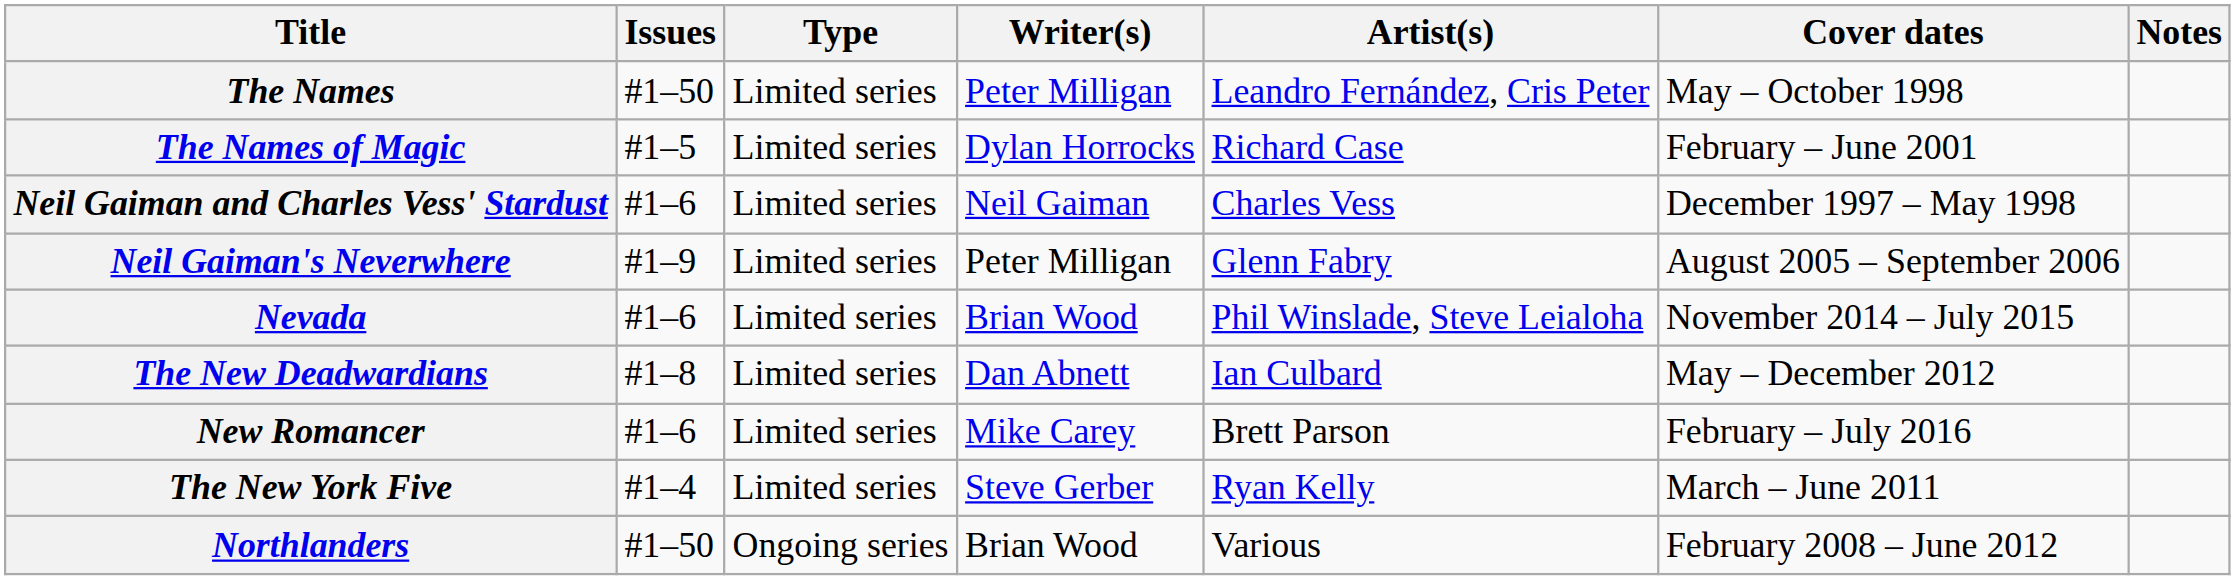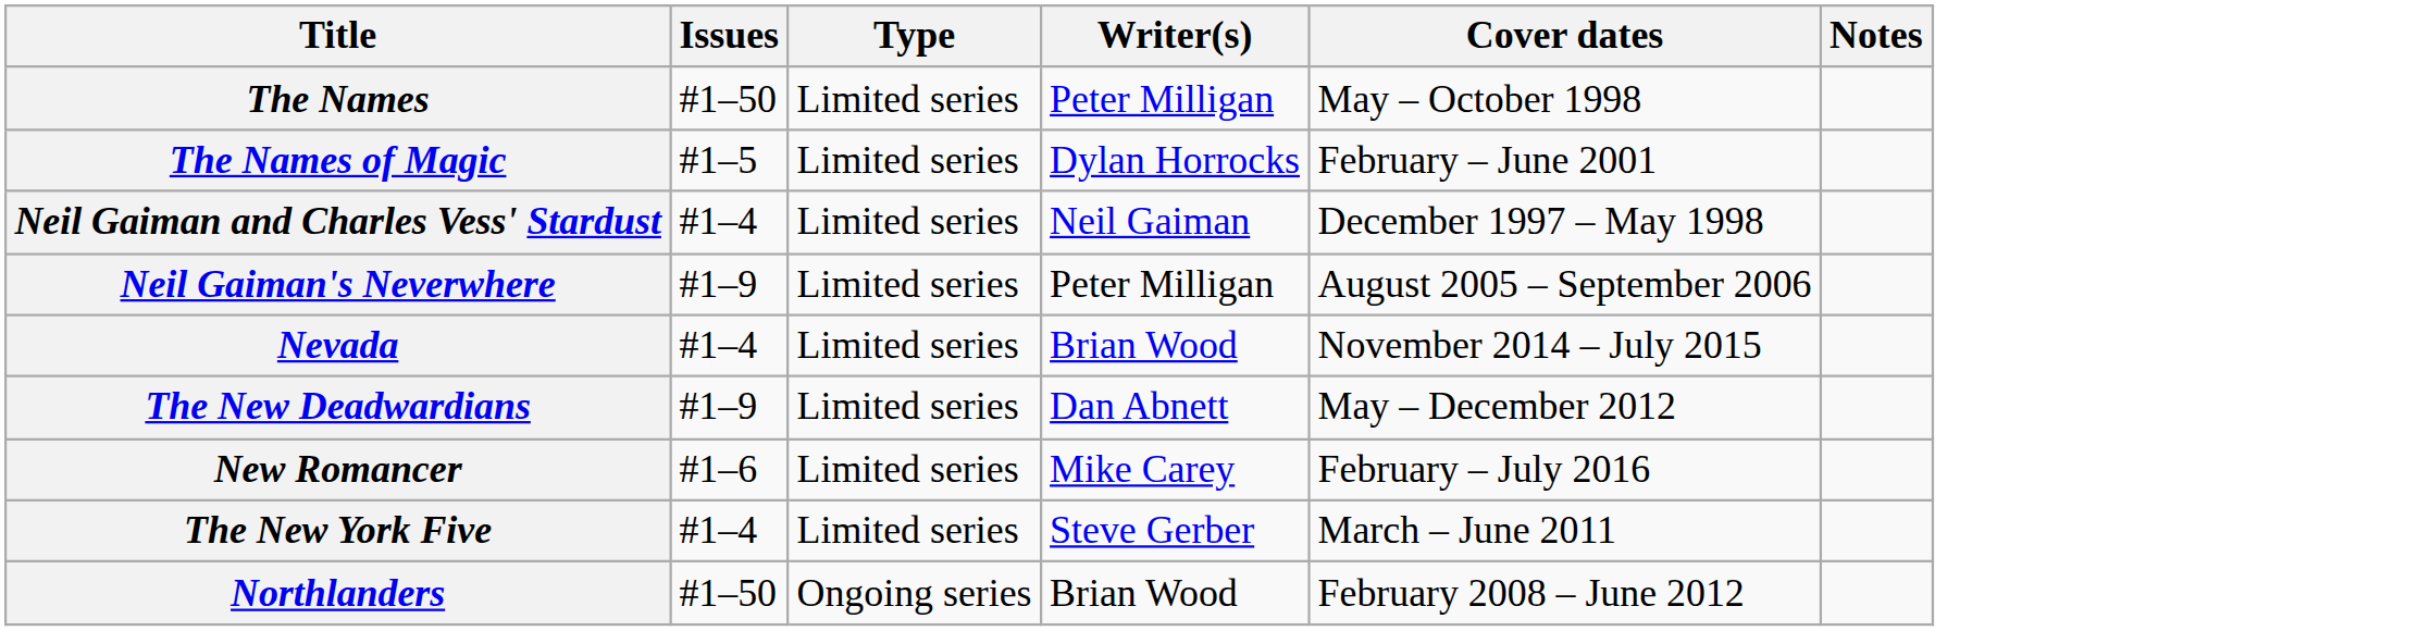 <table class="wikitable">
 <tr>
 <th>Title</th>
 <th>Issues</th>
 <th>Type</th>
 <th>Writer(s)</th>
-<th>Artist(s)</th>
 <th>Cover dates</th>
 <th>Notes</th>
 </tr>
 <tr>
 <th><em>The Names</em></th>
 <td>#1–50</td>
 <td>Limited series</td>
 <td><a href='#'>Peter Milligan</a></td>
-<td><a href='#'>Leandro Fernández</a>, <a href='#'>Cris Peter</a></td>
 <td>May – October 1998</td>
 <td></td>
 </tr>
 <tr>
 <th><em><a href='#'>The Names of Magic</a></em></th>
 <td>#1–5</td>
 <td>Limited series</td>
 <td><a href='#'>Dylan Horrocks</a></td>
-<td><a href='#'>Richard Case</a></td>
 <td>February – June 2001</td>
 <td></td>
 </tr>
 <tr>
 <th><em>Neil Gaiman and Charles Vess' <a href='#'>Stardust</a></em></th>
-<td>#1–6</td>
+<td>#1–4</td>
 <td>Limited series</td>
 <td><a href='#'>Neil Gaiman</a></td>
-<td><a href='#'>Charles Vess</a></td>
 <td>December 1997 – May 1998</td>
 <td></td>
 </tr>
 <tr>
 <th><em><a href='#'>Neil Gaiman's Neverwhere</a></em></th>
 <td>#1–9</td>
 <td>Limited series</td>
 <td>Peter Milligan</td>
-<td><a href='#'>Glenn Fabry</a></td>
 <td>August 2005 – September 2006</td>
 <td></td>
 </tr>
 <tr>
 <th><em><a href='#'>Nevada</a></em></th>
-<td>#1–6</td>
+<td>#1–4</td>
 <td>Limited series</td>
 <td><a href='#'>Brian Wood</a></td>
-<td><a href='#'>Phil Winslade</a>, <a href='#'>Steve Leialoha</a></td>
 <td>November 2014 – July 2015</td>
 <td></td>
 </tr>
 <tr>
 <th><em><a href='#'>The New Deadwardians</a></em></th>
-<td>#1–8</td>
+<td>#1–9</td>
 <td>Limited series</td>
 <td><a href='#'>Dan Abnett</a></td>
-<td><a href='#'>Ian Culbard</a></td>
 <td>May – December 2012</td>
 <td></td>
 </tr>
 <tr>
 <th><em>New Romancer</em></th>
 <td>#1–6</td>
 <td>Limited series</td>
 <td><a href='#'>Mike Carey</a></td>
-<td>Brett Parson</td>
 <td>February – July 2016</td>
 <td></td>
 </tr>
 <tr>
 <th><em>The New York Five</em></th>
 <td>#1–4</td>
 <td>Limited series</td>
 <td><a href='#'>Steve Gerber</a></td>
-<td><a href='#'>Ryan Kelly</a></td>
 <td>March – June 2011</td>
 <td></td>
 </tr>
 <tr>
 <th><em><a href='#'>Northlanders</a></em></th>
 <td>#1–50</td>
 <td>Ongoing series</td>
 <td>Brian Wood</td>
-<td>Various</td>
 <td>February 2008 – June 2012</td>
 <td></td>
 </tr>
 </table>
